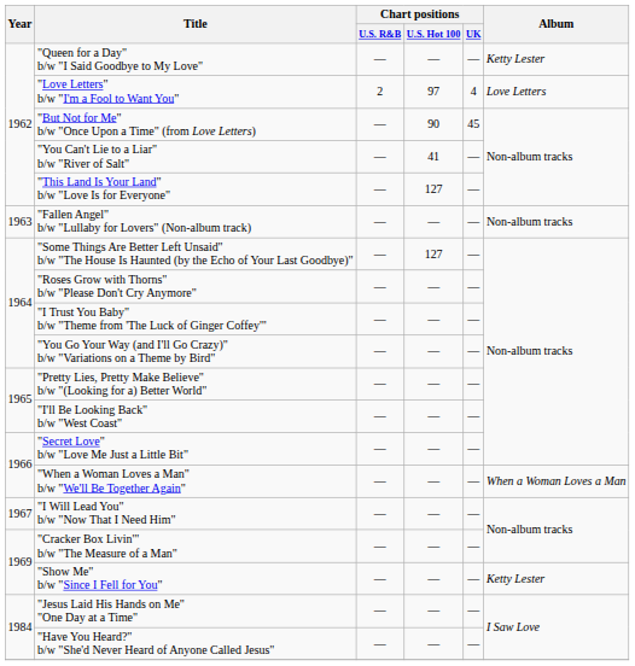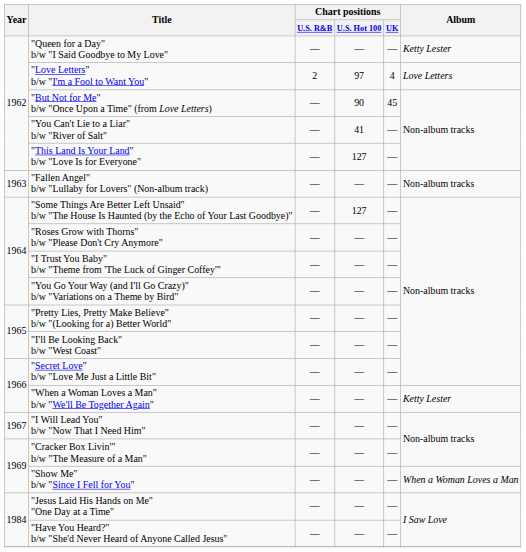 <table class="wikitable sortable">
 <tr>
 <th rowspan="2">Year</th>
 <th rowspan="2">Title</th>
 <th colspan="3">Chart positions</th>
 <th rowspan="2">Album</th>
 </tr>
 <tr>
 <th><small><a href='#'>U.S. R&B</a></small></th>
 <th><small><a href='#'>U.S. Hot 100</a></small></th>
 <th><small><a href='#'>UK</a></small></th>
 </tr>
 <tr>
 <td rowspan="5">1962</td>
 <td>"Queen for a Day"<br>b/w "I Said Goodbye to My Love"</td>
 <td style="text-align: center;">—</td>
 <td style="text-align: center;">—</td>
 <td style="text-align: center;">—</td>
 <td align="left"><em>Ketty Lester</em></td>
 </tr>
 <tr>
 <td>"<a href='#'>Love Letters</a>"<br>b/w "<a href='#'>I'm a Fool to Want You</a>"</td>
 <td style="text-align: center;">2</td>
 <td style="text-align: center;">97</td>
 <td style="text-align: center;">4</td>
 <td align="left"><em>Love Letters</em></td>
 </tr>
 <tr>
 <td>"<a href='#'>But Not for Me</a>"<br>b/w "Once Upon a Time" (from <em>Love Letters</em>)</td>
 <td style="text-align: center;">—</td>
 <td style="text-align: center;">90</td>
 <td style="text-align: center;">45</td>
 <td align="left" rowspan="3">Non-album tracks</td>
 </tr>
 <tr>
 <td>"You Can't Lie to a Liar"<br>b/w "River of Salt"</td>
 <td style="text-align: center;">—</td>
 <td style="text-align: center;">41</td>
 <td style="text-align: center;">—</td>
 </tr>
 <tr>
 <td>"<a href='#'>This Land Is Your Land</a>"<br>b/w "Love Is for Everyone"</td>
 <td style="text-align: center;">—</td>
 <td style="text-align: center;">127</td>
 <td style="text-align: center;">—</td>
 </tr>
 <tr>
 <td>1963</td>
 <td>"Fallen Angel"<br>b/w "Lullaby for Lovers" (Non-album track)</td>
 <td style="text-align: center;">—</td>
 <td style="text-align: center;">—</td>
 <td style="text-align: center;">—</td>
 <td align="left">Non-album tracks</td>
 </tr>
 <tr>
 <td rowspan="4">1964</td>
 <td>"Some Things Are Better Left Unsaid"<br>b/w "The House Is Haunted (by the Echo of Your Last Goodbye)"</td>
 <td style="text-align: center;">—</td>
 <td style="text-align: center;">127</td>
 <td style="text-align: center;">—</td>
 <td align="left" rowspan="7">Non-album tracks</td>
 </tr>
 <tr>
 <td>"Roses Grow with Thorns"<br>b/w "Please Don't Cry Anymore"</td>
 <td style="text-align: center;">—</td>
 <td style="text-align: center;">—</td>
 <td style="text-align: center;">—</td>
 </tr>
 <tr>
 <td>"I Trust You Baby"<br>b/w "Theme from 'The Luck of Ginger Coffey'"</td>
 <td style="text-align: center;">—</td>
 <td style="text-align: center;">—</td>
 <td style="text-align: center;">—</td>
 </tr>
 <tr>
 <td>"You Go Your Way (and I'll Go Crazy)"<br>b/w "Variations on a Theme by Bird"</td>
 <td style="text-align: center;">—</td>
 <td style="text-align: center;">—</td>
 <td style="text-align: center;">—</td>
 </tr>
 <tr>
 <td rowspan="2">1965</td>
 <td>"Pretty Lies, Pretty Make Believe"<br>b/w "(Looking for a) Better World"</td>
 <td style="text-align: center;">—</td>
 <td style="text-align: center;">—</td>
 <td style="text-align: center;">—</td>
 </tr>
 <tr>
 <td>"I'll Be Looking Back"<br>b/w "West Coast"</td>
 <td style="text-align: center;">—</td>
 <td style="text-align: center;">—</td>
 <td style="text-align: center;">—</td>
 </tr>
 <tr>
 <td rowspan="2">1966</td>
 <td>"<a href='#'>Secret Love</a>"<br>b/w "Love Me Just a Little Bit"</td>
 <td style="text-align: center;">—</td>
 <td style="text-align: center;">—</td>
 <td style="text-align: center;">—</td>
 </tr>
 <tr>
 <td>"When a Woman Loves a Man"<br>b/w "<a href='#'>We'll Be Together Again</a>"</td>
 <td style="text-align: center;">—</td>
 <td style="text-align: center;">—</td>
 <td style="text-align: center;">—</td>
-<td align="left"><em>When a Woman Loves a Man</em></td>
+<td align="left"><em>Ketty Lester</em></td>
 </tr>
 <tr>
 <td>1967</td>
 <td>"I Will Lead You"<br>b/w "Now That I Need Him"</td>
 <td style="text-align: center;">—</td>
 <td style="text-align: center;">—</td>
 <td style="text-align: center;">—</td>
 <td align="left" rowspan="2">Non-album tracks</td>
 </tr>
 <tr>
 <td rowspan="2">1969</td>
 <td>"Cracker Box Livin'"<br>b/w "The Measure of a Man"</td>
 <td style="text-align: center;">—</td>
 <td style="text-align: center;">—</td>
 <td style="text-align: center;">—</td>
 </tr>
 <tr>
 <td>"Show Me"<br>b/w "<a href='#'>Since I Fell for You</a>"</td>
 <td style="text-align: center;">—</td>
 <td style="text-align: center;">—</td>
 <td style="text-align: center;">—</td>
-<td align="left"><em>Ketty Lester</em></td>
+<td align="left"><em>When a Woman Loves a Man</em></td>
 </tr>
 <tr>
 <td rowspan="2">1984</td>
 <td>"Jesus Laid His Hands on Me"<br>"One Day at a Time"</td>
 <td style="text-align: center;">—</td>
 <td style="text-align: center;">—</td>
 <td style="text-align: center;">—</td>
 <td align="left" rowspan="2"><em>I Saw Love</em></td>
 </tr>
 <tr>
 <td>"Have You Heard?"<br>b/w "She'd Never Heard of Anyone Called Jesus"</td>
 <td style="text-align: center;">—</td>
 <td style="text-align: center;">—</td>
 <td style="text-align: center;">—</td>
 </tr>
 <tr>
 </tr>
 </table>
